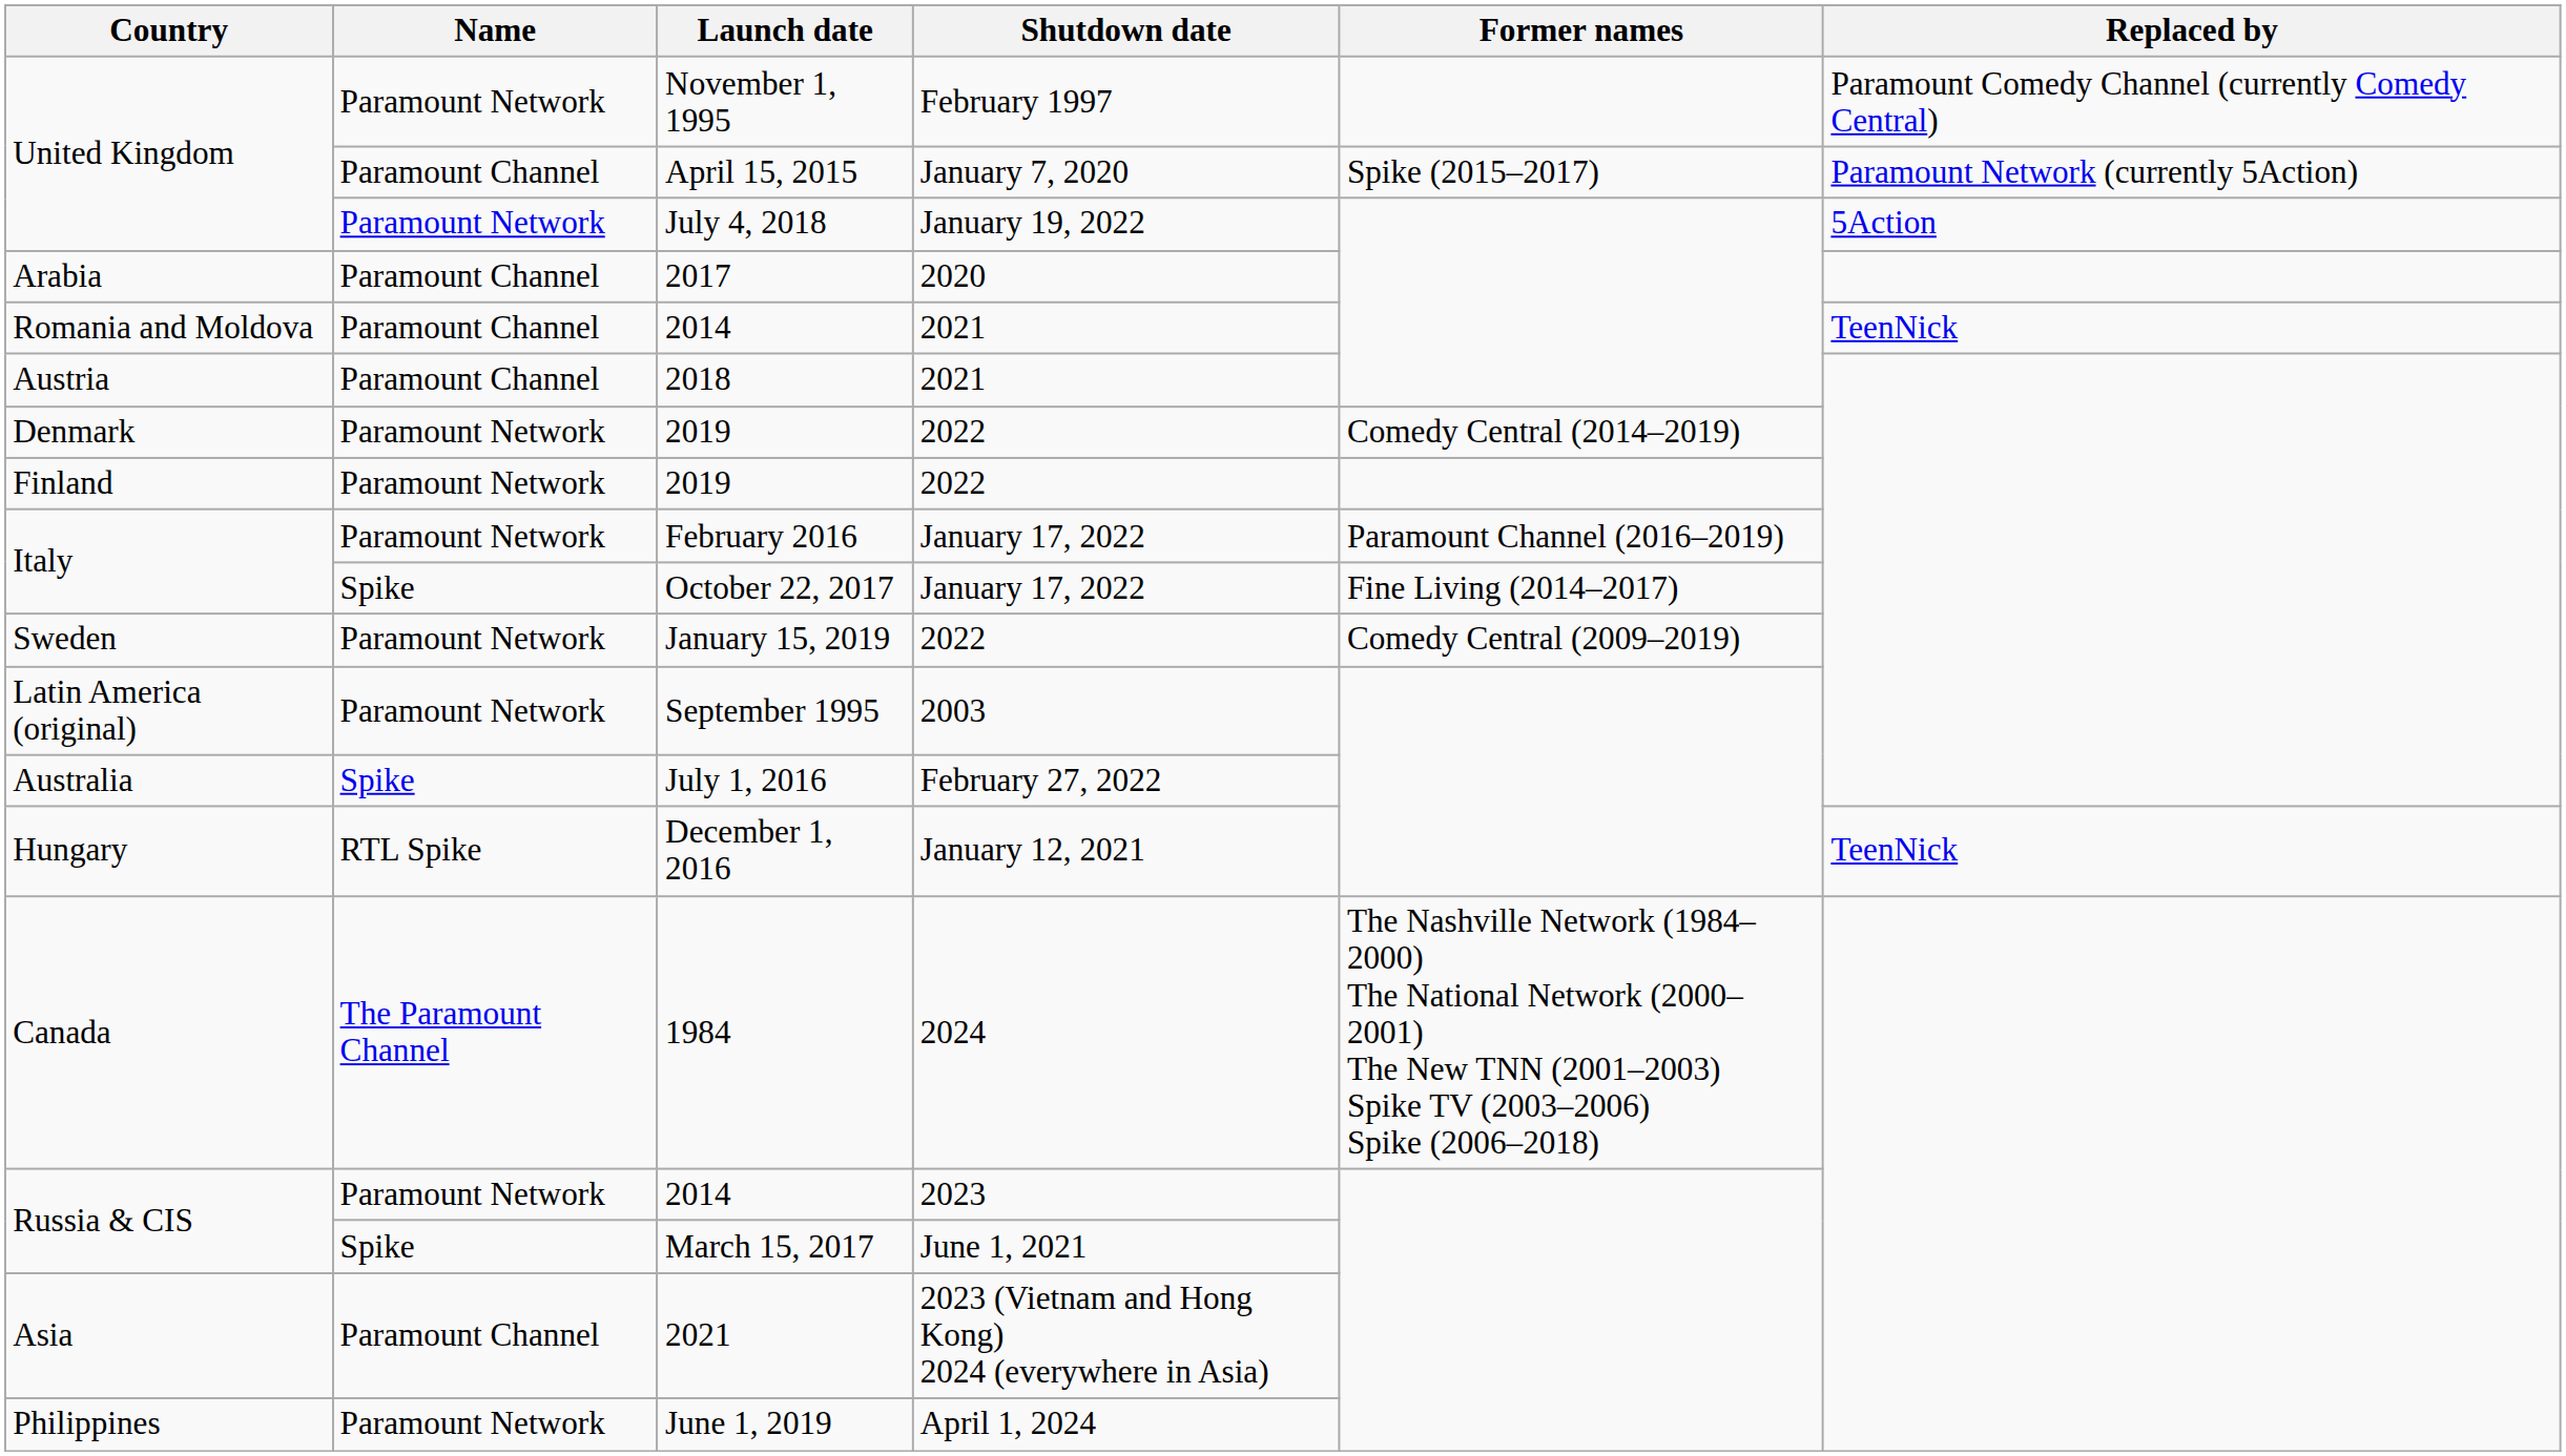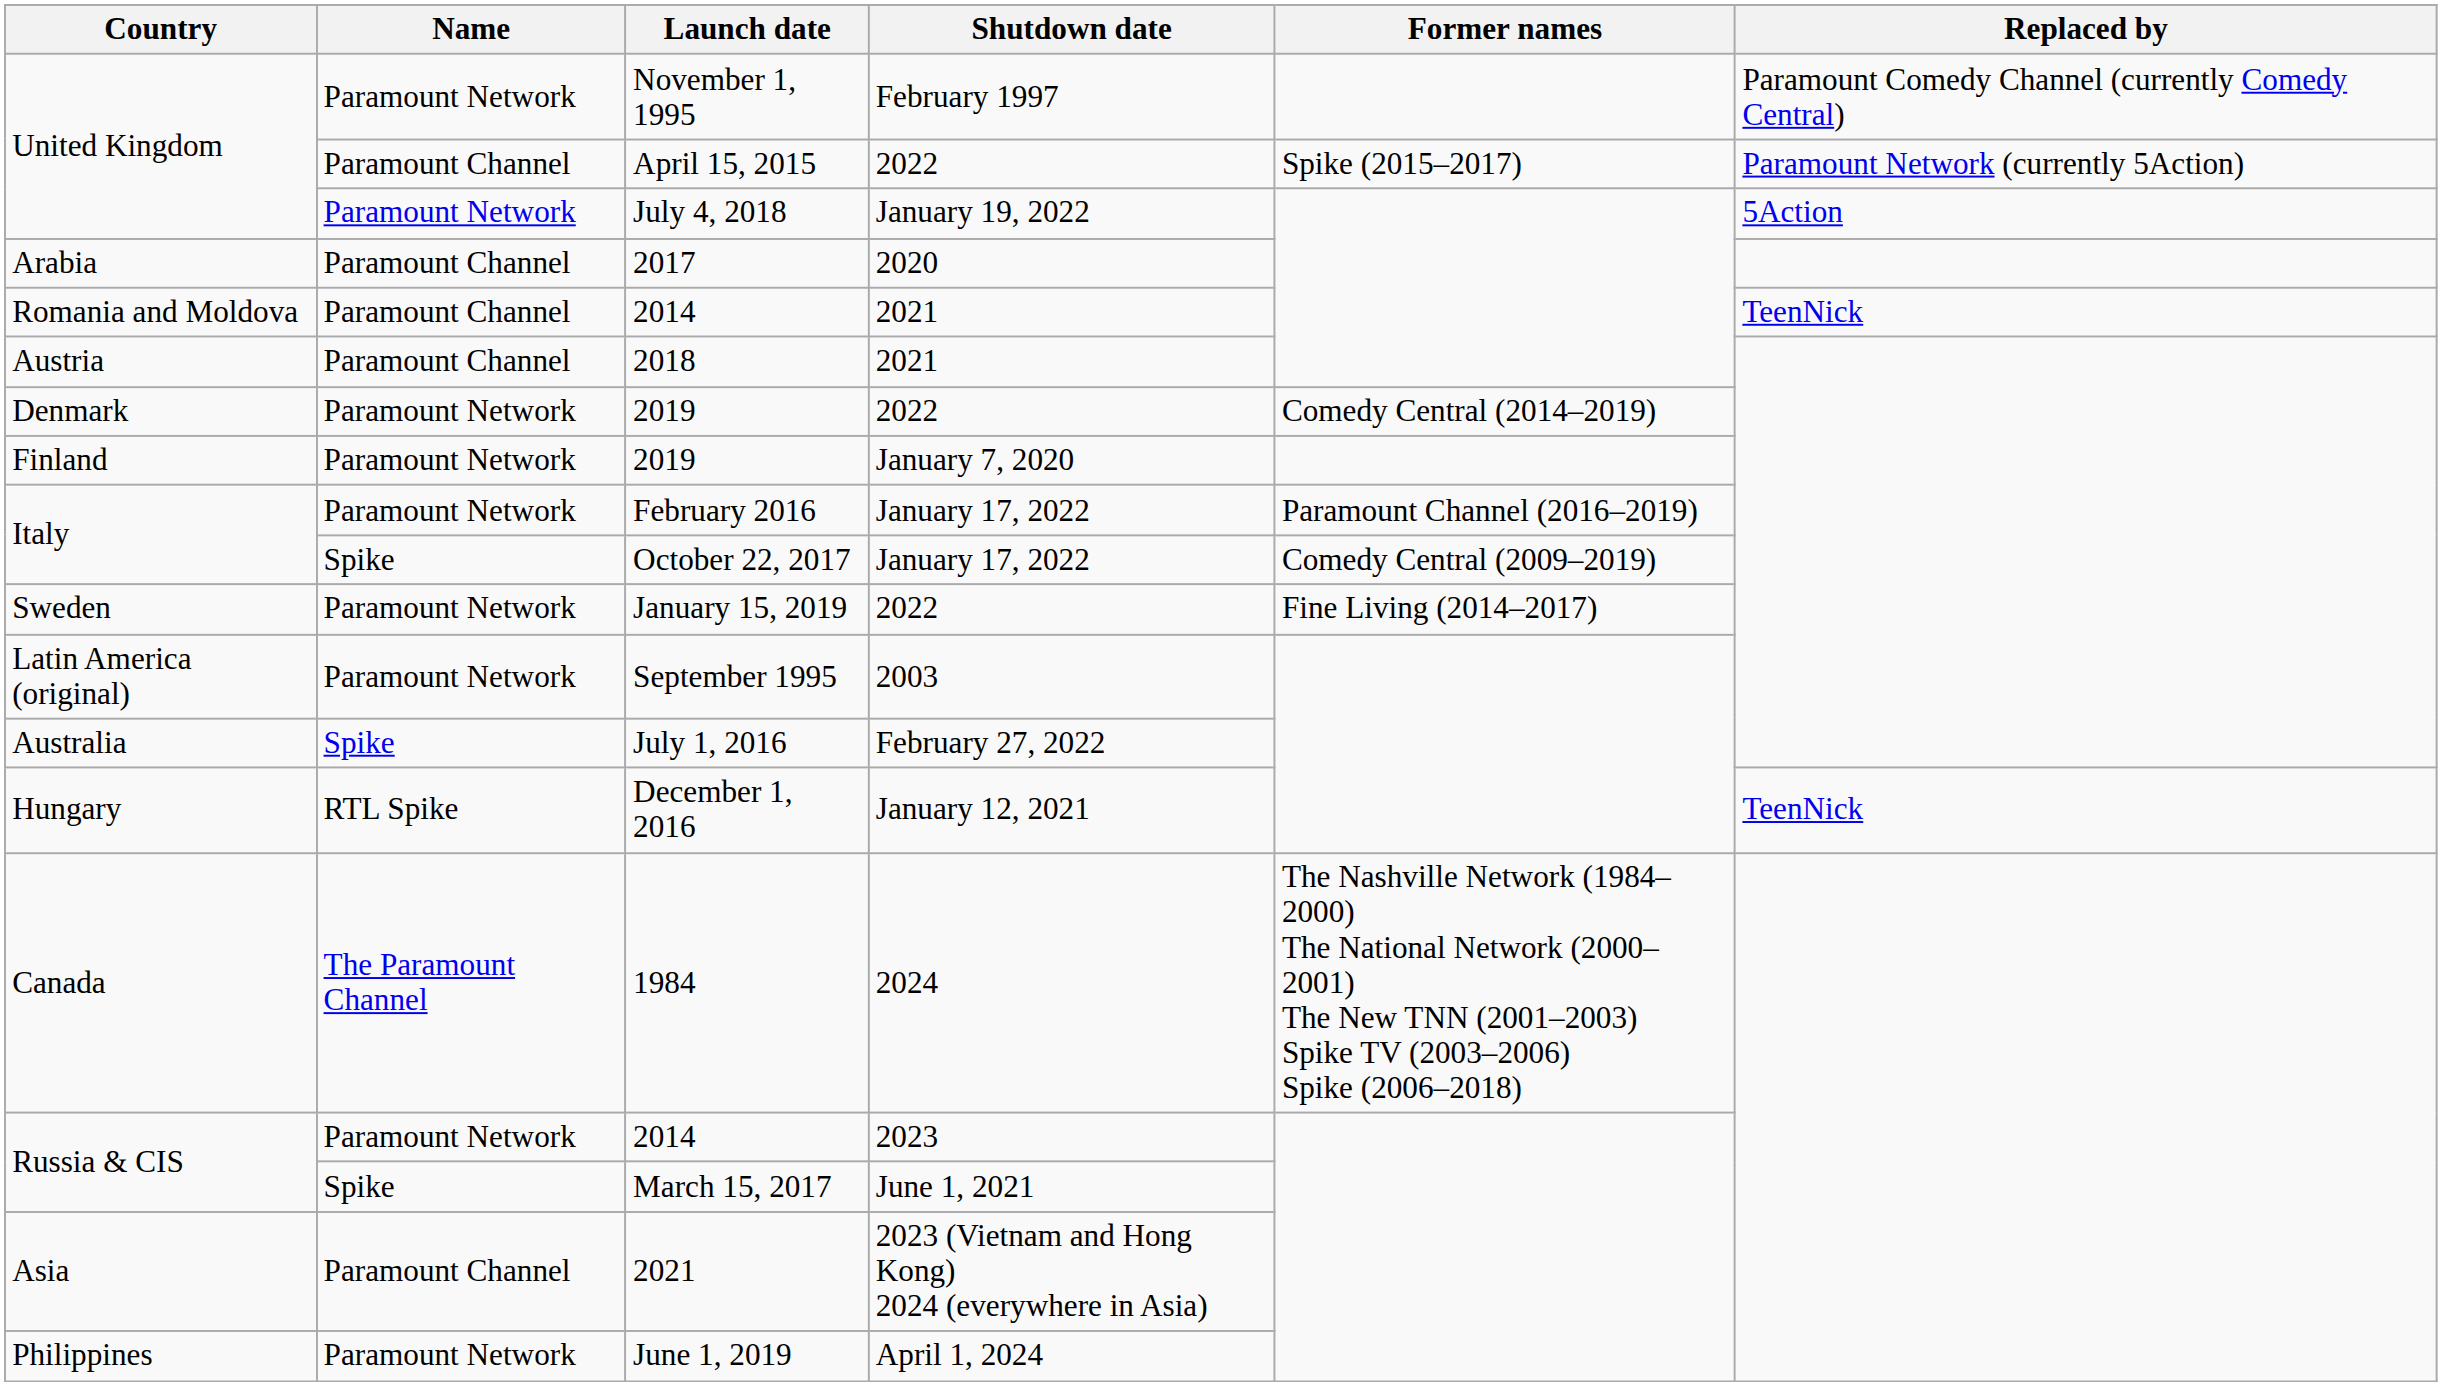 <table class="wikitable sortable">
 <tr>
 <th>Country</th>
 <th>Name</th>
 <th>Launch date</th>
 <th>Shutdown date</th>
 <th>Former names</th>
 <th>Replaced by</th>
 </tr>
 <tr>
 <td rowspan="3">United Kingdom</td>
 <td>Paramount Network</td>
 <td>November 1, 1995</td>
 <td>February 1997</td>
 <td></td>
 <td>Paramount Comedy Channel (currently <a href='#'>Comedy Central</a>)</td>
 </tr>
 <tr>
 <td>Paramount Channel</td>
 <td>April 15, 2015</td>
-<td>January 7, 2020</td>
+<td>2022</td>
 <td>Spike (2015–2017)</td>
 <td><a href='#'>Paramount Network</a> (currently 5Action)</td>
 </tr>
 <tr>
 <td><a href='#'>Paramount Network</a></td>
 <td>July 4, 2018</td>
 <td>January 19, 2022</td>
 <td rowspan="4"></td>
 <td><a href='#'>5Action</a></td>
 </tr>
 <tr>
 <td>Arabia</td>
 <td>Paramount Channel</td>
 <td>2017</td>
 <td>2020</td>
 <td rowspan="1"></td>
 </tr>
 <tr>
 <td>Romania and Moldova</td>
 <td>Paramount Channel</td>
 <td>2014</td>
 <td>2021</td>
 <td><a href='#'>TeenNick</a></td>
 </tr>
 <tr>
 <td>Austria</td>
 <td>Paramount Channel</td>
 <td>2018</td>
 <td>2021</td>
 <td rowspan="8"></td>
 </tr>
 <tr>
 <td>Denmark</td>
 <td>Paramount Network</td>
 <td>2019</td>
 <td>2022</td>
 <td>Comedy Central (2014–2019)</td>
 </tr>
 <tr>
 <td>Finland</td>
 <td>Paramount Network</td>
 <td>2019</td>
-<td>2022</td>
+<td>January 7, 2020</td>
 <td></td>
 </tr>
 <tr>
 <td rowspan="2">Italy</td>
 <td>Paramount Network</td>
 <td>February 2016</td>
 <td>January 17, 2022</td>
 <td>Paramount Channel (2016–2019)</td>
 </tr>
 <tr>
 <td>Spike</td>
 <td>October 22, 2017</td>
 <td>January 17, 2022</td>
-<td>Fine Living (2014–2017)</td>
+<td>Comedy Central (2009–2019)</td>
 </tr>
 <tr>
 <td>Sweden</td>
 <td>Paramount Network</td>
 <td>January 15, 2019</td>
 <td>2022</td>
-<td>Comedy Central (2009–2019)</td>
+<td>Fine Living (2014–2017)</td>
 </tr>
 <tr>
 <td>Latin America (original)</td>
 <td>Paramount Network</td>
 <td>September 1995</td>
 <td>2003</td>
 <td rowspan="3"></td>
 </tr>
 <tr>
 <td>Australia</td>
 <td><a href='#'>Spike</a></td>
 <td>July 1, 2016</td>
 <td>February 27, 2022</td>
 </tr>
 <tr>
 <td>Hungary</td>
 <td>RTL Spike</td>
 <td>December 1, 2016</td>
 <td>January 12, 2021</td>
 <td><a href='#'>TeenNick</a></td>
 </tr>
 <tr>
 <td>Canada</td>
 <td><a href='#'>The Paramount Channel</a></td>
 <td>1984</td>
 <td>2024</td>
 <td>The Nashville Network (1984–2000)<br>The National Network (2000–2001)<br>The New TNN (2001–2003)<br>Spike TV (2003–2006)<br>Spike (2006–2018)</td>
 <td rowspan="5"></td>
 </tr>
 <tr>
 <td rowspan="2">Russia & CIS</td>
 <td>Paramount Network</td>
 <td>2014</td>
 <td>2023</td>
 <td rowspan="4"></td>
 </tr>
 <tr>
 <td>Spike</td>
 <td>March 15, 2017</td>
 <td>June 1, 2021</td>
 </tr>
 <tr>
 <td>Asia</td>
 <td>Paramount Channel</td>
 <td>2021</td>
 <td>2023 (Vietnam and Hong Kong)<br>2024 (everywhere in Asia)</td>
 </tr>
 <tr>
 <td>Philippines</td>
 <td>Paramount Network</td>
 <td>June 1, 2019</td>
 <td>April 1, 2024</td>
 </tr>
 <tr>
 </tr>
 </table>
